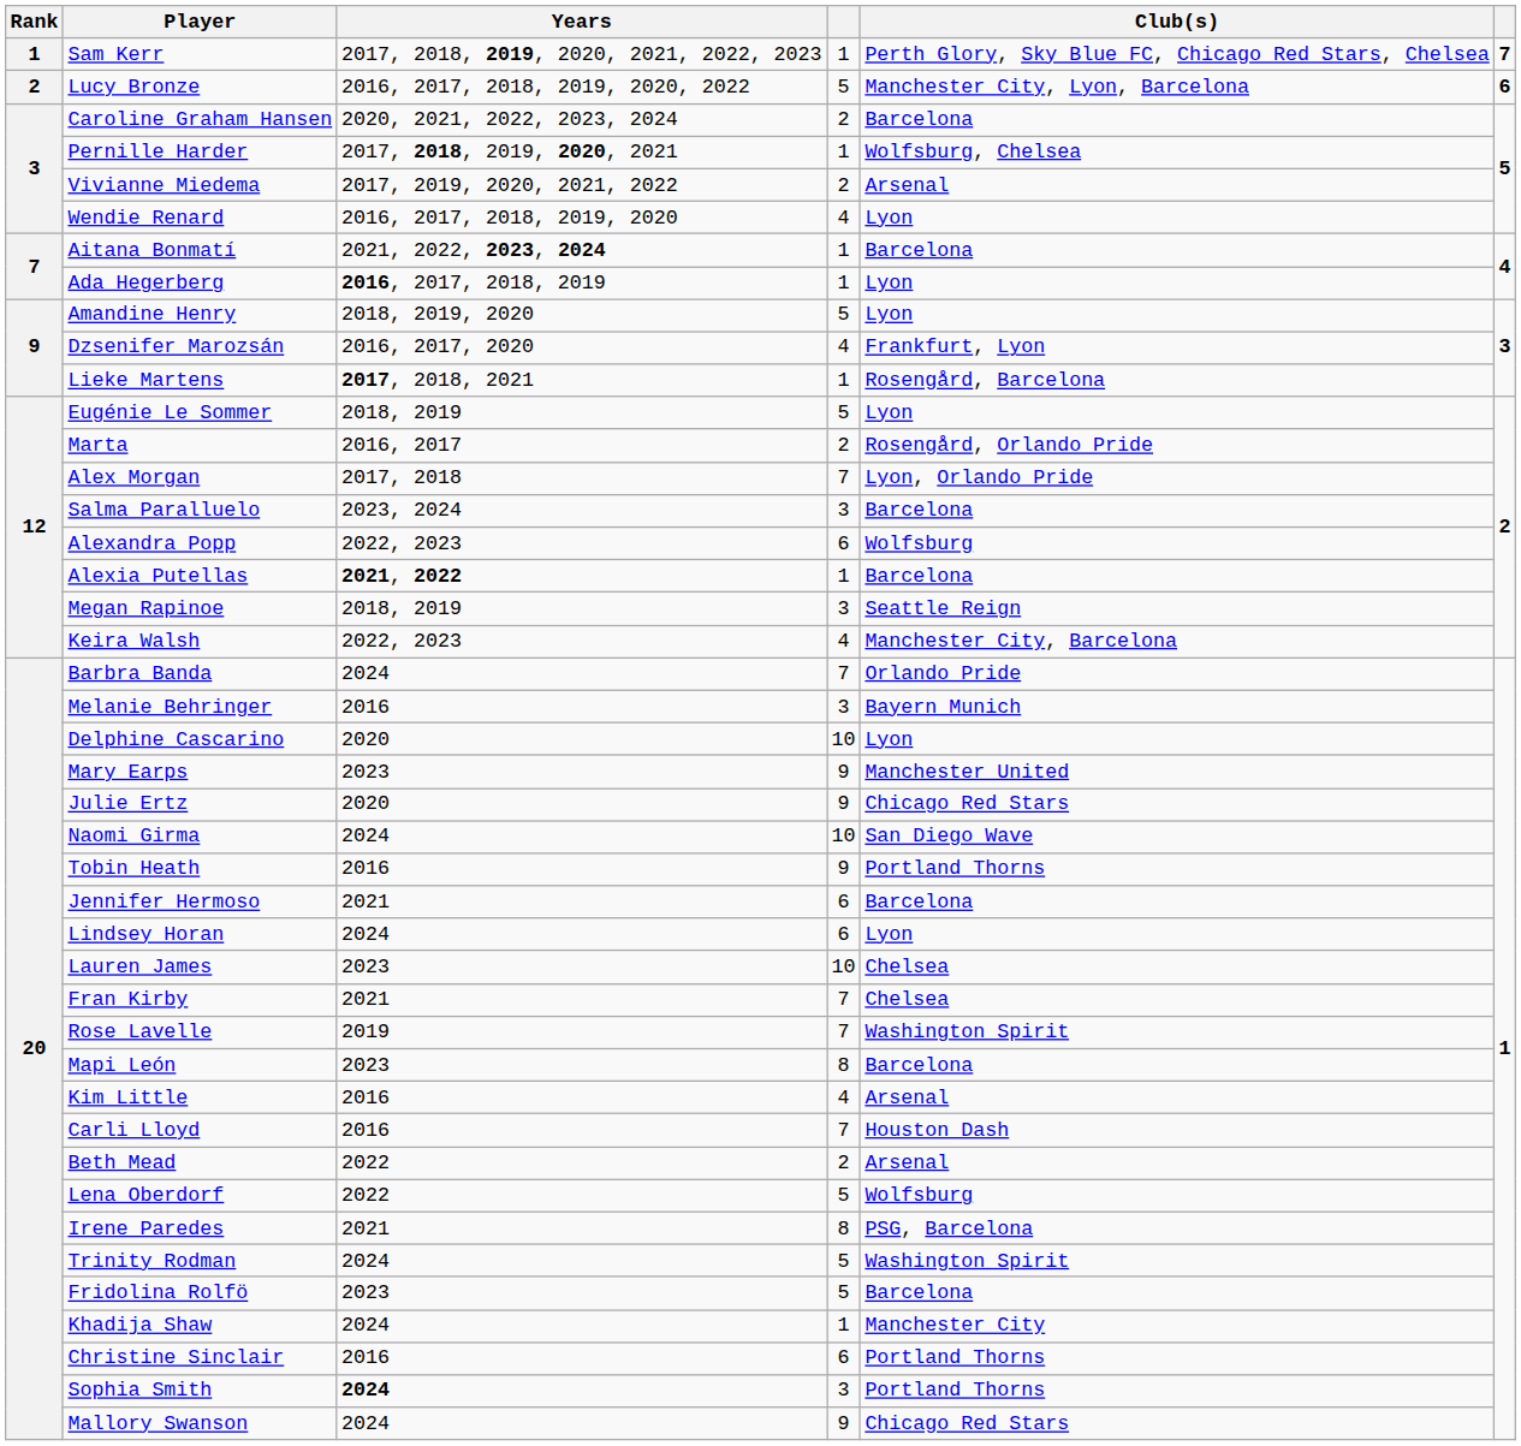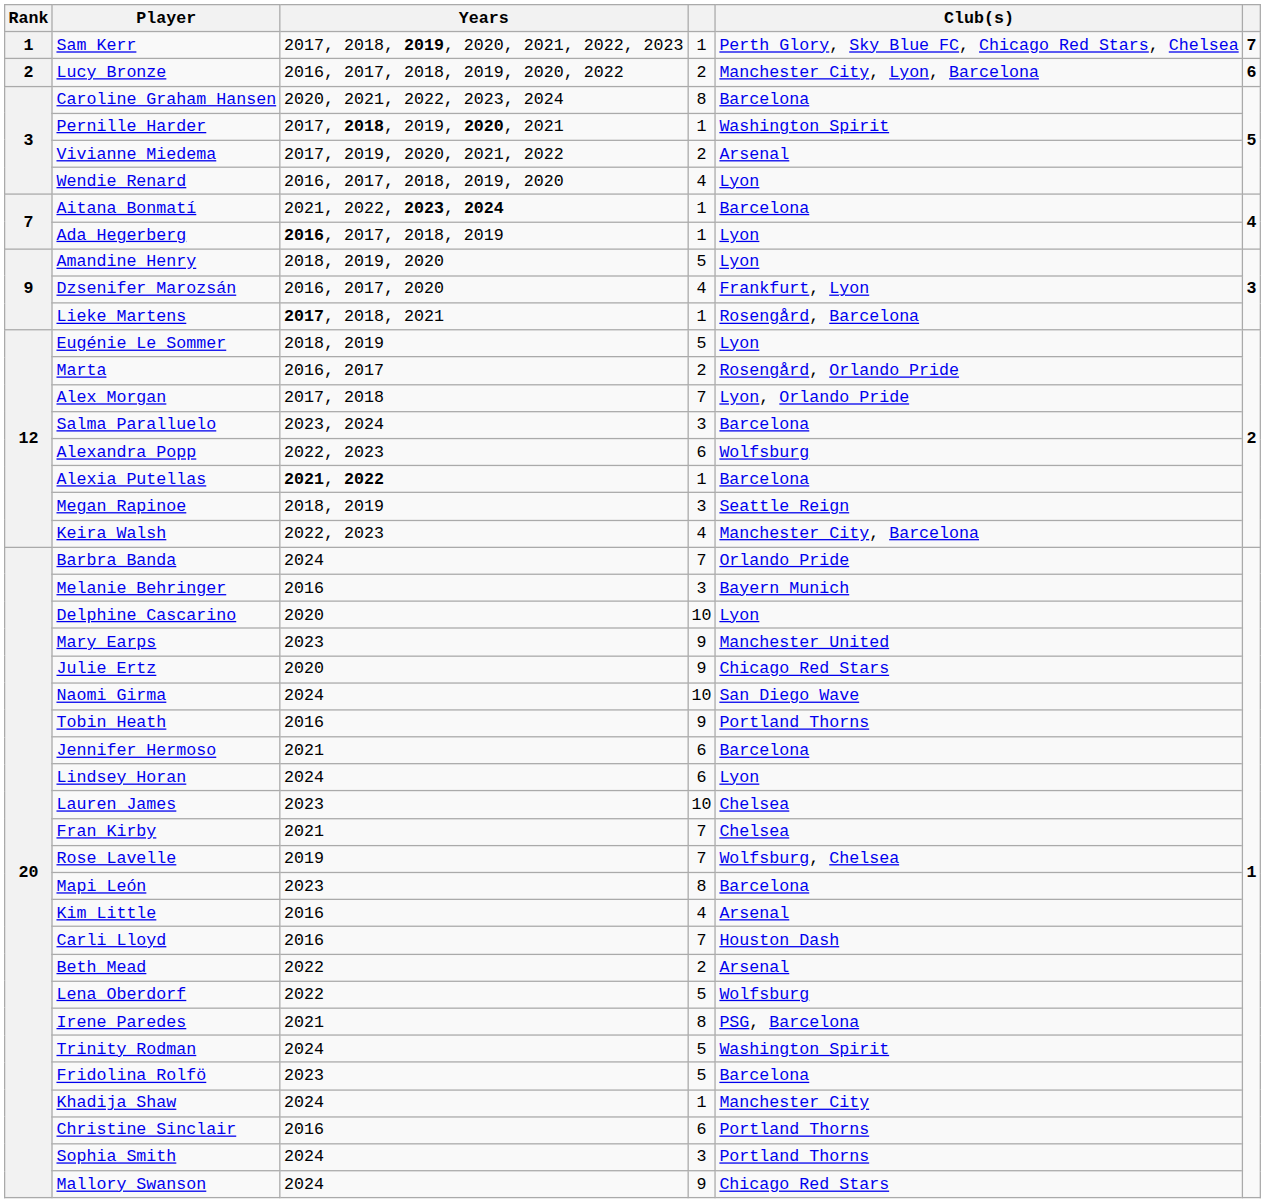 <table class="wikitable">
 <tr>
 <th>Rank</th>
 <th>Player</th>
 <th>Years</th>
 <th></th>
 <th>Club(s)</th>
 <th></th>
 </tr>
 <tr>
 <th>1</th>
 <td> <a href='#'>Sam Kerr</a></td>
 <td>2017, 2018, <strong>2019</strong>, 2020, 2021, 2022, 2023</td>
 <td style="text-align: center">1</td>
 <td><a href='#'>Perth Glory</a>, <a href='#'>Sky Blue FC</a>, <a href='#'>Chicago Red Stars</a>, <a href='#'>Chelsea</a></td>
 <td style="text-align: center"><strong>7</strong></td>
 </tr>
 <tr>
 <th rowspan="1" style="text-align: center">2</th>
 <td> <a href='#'>Lucy Bronze</a></td>
 <td>2016, 2017, 2018, 2019, 2020, 2022</td>
-<td style="text-align: center">5</td>
+<td style="text-align: center">2</td>
 <td><a href='#'>Manchester City</a>, <a href='#'>Lyon</a>, <a href='#'>Barcelona</a></td>
 <td rowspan="1" style="text-align: center"><strong>6</strong></td>
 </tr>
 <tr>
 <th rowspan="4">3</th>
 <td> <a href='#'>Caroline Graham Hansen</a></td>
 <td>2020, 2021, 2022, 2023, 2024</td>
-<td style="text-align: center">2</td>
+<td style="text-align: center">8</td>
 <td><a href='#'>Barcelona</a></td>
 <td rowspan="4" style="text-align: center"><strong>5</strong></td>
 </tr>
 <tr>
 <td> <a href='#'>Pernille Harder</a></td>
 <td>2017, <strong>2018</strong>, 2019, <strong>2020</strong>, 2021</td>
 <td style="text-align: center">1</td>
-<td><a href='#'>Wolfsburg</a>, <a href='#'>Chelsea</a></td>
+<td><a href='#'>Washington Spirit</a></td>
 </tr>
 <tr>
 <td> <a href='#'>Vivianne Miedema</a></td>
 <td>2017, 2019, 2020, 2021, 2022</td>
 <td style="text-align: center">2</td>
 <td><a href='#'>Arsenal</a></td>
 </tr>
 <tr>
 <td> <a href='#'>Wendie Renard</a></td>
 <td>2016, 2017, 2018, 2019, 2020</td>
 <td style="text-align: center">4</td>
 <td><a href='#'>Lyon</a></td>
 </tr>
 <tr>
 <th rowspan="2">7</th>
 <td> <a href='#'>Aitana Bonmatí</a></td>
 <td>2021, 2022, <strong>2023</strong>, <strong>2024</strong></td>
 <td style="text-align: center">1</td>
 <td><a href='#'>Barcelona</a></td>
 <td rowspan="2" style="text-align: center"><strong>4</strong></td>
 </tr>
 <tr>
 <td> <a href='#'>Ada Hegerberg</a></td>
 <td><strong>2016</strong>, 2017, 2018, 2019</td>
 <td style="text-align: center">1</td>
 <td><a href='#'>Lyon</a></td>
 </tr>
 <tr>
 <th rowspan="3">9</th>
 <td> <a href='#'>Amandine Henry</a></td>
 <td>2018, 2019, 2020</td>
 <td style="text-align: center">5</td>
 <td><a href='#'>Lyon</a></td>
 <td rowspan="3" style="text-align: center"><strong>3</strong></td>
 </tr>
 <tr>
 <td> <a href='#'>Dzsenifer Marozsán</a></td>
 <td>2016, 2017, 2020</td>
 <td style="text-align: center">4</td>
 <td><a href='#'>Frankfurt</a>, <a href='#'>Lyon</a></td>
 </tr>
 <tr>
 <td> <a href='#'>Lieke Martens</a></td>
 <td><strong>2017</strong>, 2018, 2021</td>
 <td style="text-align: center">1</td>
 <td><a href='#'>Rosengård</a>, <a href='#'>Barcelona</a></td>
 </tr>
 <tr>
 <th rowspan="8">12</th>
 <td> <a href='#'>Eugénie Le Sommer</a></td>
 <td>2018, 2019</td>
 <td style="text-align: center">5</td>
 <td><a href='#'>Lyon</a></td>
 <td rowspan="8" style="text-align: center"><strong>2</strong></td>
 </tr>
 <tr>
 <td> <a href='#'>Marta</a></td>
 <td>2016, 2017</td>
 <td style="text-align: center">2</td>
 <td><a href='#'>Rosengård</a>, <a href='#'>Orlando Pride</a></td>
 </tr>
 <tr>
 <td> <a href='#'>Alex Morgan</a></td>
 <td>2017, 2018</td>
 <td style="text-align: center">7</td>
 <td><a href='#'>Lyon</a>, <a href='#'>Orlando Pride</a></td>
 </tr>
 <tr>
 <td> <a href='#'>Salma Paralluelo</a></td>
 <td>2023, 2024</td>
 <td style="text-align: center">3</td>
 <td><a href='#'>Barcelona</a></td>
 </tr>
 <tr>
 <td> <a href='#'>Alexandra Popp</a></td>
 <td>2022, 2023</td>
 <td style="text-align: center">6</td>
 <td><a href='#'>Wolfsburg</a></td>
 </tr>
 <tr>
 <td> <a href='#'>Alexia Putellas</a></td>
 <td><strong>2021</strong>, <strong>2022</strong></td>
 <td style="text-align: center">1</td>
 <td><a href='#'>Barcelona</a></td>
 </tr>
 <tr>
 <td> <a href='#'>Megan Rapinoe</a></td>
 <td>2018, 2019</td>
 <td style="text-align: center">3</td>
 <td><a href='#'>Seattle Reign</a></td>
 </tr>
 <tr>
 <td> <a href='#'>Keira Walsh</a></td>
 <td>2022, 2023</td>
 <td style="text-align: center">4</td>
 <td><a href='#'>Manchester City</a>, <a href='#'>Barcelona</a></td>
 </tr>
 <tr>
 <th rowspan="24" style="text-align: center">20</th>
 <td> <a href='#'>Barbra Banda</a></td>
 <td>2024</td>
 <td style="text-align: center">7</td>
 <td><a href='#'>Orlando Pride</a></td>
 <td rowspan="24" style="text-align: center"><strong>1</strong></td>
 </tr>
 <tr>
 <td> <a href='#'>Melanie Behringer</a></td>
 <td>2016</td>
 <td style="text-align: center">3</td>
 <td><a href='#'>Bayern Munich</a></td>
 </tr>
 <tr>
 <td> <a href='#'>Delphine Cascarino</a></td>
 <td>2020</td>
 <td style="text-align: center">10</td>
 <td><a href='#'>Lyon</a></td>
 </tr>
 <tr>
 <td> <a href='#'>Mary Earps</a></td>
 <td>2023</td>
 <td style="text-align: center">9</td>
 <td><a href='#'>Manchester United</a></td>
 </tr>
 <tr>
 <td> <a href='#'>Julie Ertz</a></td>
 <td>2020</td>
 <td style="text-align: center">9</td>
 <td><a href='#'>Chicago Red Stars</a></td>
 </tr>
 <tr>
 <td> <a href='#'>Naomi Girma</a></td>
 <td>2024</td>
 <td style="text-align: center">10</td>
 <td><a href='#'>San Diego Wave</a></td>
 </tr>
 <tr>
 <td> <a href='#'>Tobin Heath</a></td>
 <td>2016</td>
 <td style="text-align: center">9</td>
 <td><a href='#'>Portland Thorns</a></td>
 </tr>
 <tr>
 <td> <a href='#'>Jennifer Hermoso</a></td>
 <td>2021</td>
 <td style="text-align: center">6</td>
 <td><a href='#'>Barcelona</a></td>
 </tr>
 <tr>
 <td> <a href='#'>Lindsey Horan</a></td>
 <td>2024</td>
 <td style="text-align: center">6</td>
 <td><a href='#'>Lyon</a></td>
 </tr>
 <tr>
 <td> <a href='#'>Lauren James</a></td>
 <td>2023</td>
 <td style="text-align: center">10</td>
 <td><a href='#'>Chelsea</a></td>
 </tr>
 <tr>
 <td> <a href='#'>Fran Kirby</a></td>
 <td>2021</td>
 <td style="text-align: center">7</td>
 <td><a href='#'>Chelsea</a></td>
 </tr>
 <tr>
 <td> <a href='#'>Rose Lavelle</a></td>
 <td>2019</td>
 <td style="text-align: center">7</td>
-<td><a href='#'>Washington Spirit</a></td>
+<td><a href='#'>Wolfsburg</a>, <a href='#'>Chelsea</a></td>
 </tr>
 <tr>
 <td> <a href='#'>Mapi León</a></td>
 <td>2023</td>
 <td style="text-align: center">8</td>
 <td><a href='#'>Barcelona</a></td>
 </tr>
 <tr>
 <td> <a href='#'>Kim Little</a></td>
 <td>2016</td>
 <td style="text-align: center">4</td>
 <td><a href='#'>Arsenal</a></td>
 </tr>
 <tr>
 <td> <a href='#'>Carli Lloyd</a></td>
 <td>2016</td>
 <td style="text-align: center">7</td>
 <td><a href='#'>Houston Dash</a></td>
 </tr>
 <tr>
 <td> <a href='#'>Beth Mead</a></td>
 <td>2022</td>
 <td style="text-align: center">2</td>
 <td><a href='#'>Arsenal</a></td>
 </tr>
 <tr>
 <td> <a href='#'>Lena Oberdorf</a></td>
 <td>2022</td>
 <td style="text-align: center">5</td>
 <td><a href='#'>Wolfsburg</a></td>
 </tr>
 <tr>
 <td> <a href='#'>Irene Paredes</a></td>
 <td>2021</td>
 <td style="text-align: center">8</td>
 <td><a href='#'>PSG</a>, <a href='#'>Barcelona</a></td>
 </tr>
 <tr>
 <td> <a href='#'>Trinity Rodman</a></td>
 <td>2024</td>
 <td style="text-align: center">5</td>
 <td><a href='#'>Washington Spirit</a></td>
 </tr>
 <tr>
 <td> <a href='#'>Fridolina Rolfö</a></td>
 <td>2023</td>
 <td style="text-align: center">5</td>
 <td><a href='#'>Barcelona</a></td>
 </tr>
 <tr>
 <td> <a href='#'>Khadija Shaw</a></td>
 <td>2024</td>
 <td style="text-align: center">1</td>
 <td><a href='#'>Manchester City</a></td>
 </tr>
 <tr>
 <td> <a href='#'>Christine Sinclair</a></td>
 <td>2016</td>
 <td style="text-align: center">6</td>
 <td><a href='#'>Portland Thorns</a></td>
 </tr>
 <tr>
 <td> <a href='#'>Sophia Smith</a></td>
-<td><strong>2024</strong></td>
+<td>2024</td>
 <td style="text-align: center">3</td>
 <td><a href='#'>Portland Thorns</a></td>
 </tr>
 <tr>
 <td> <a href='#'>Mallory Swanson</a></td>
 <td>2024</td>
 <td style="text-align: center">9</td>
 <td><a href='#'>Chicago Red Stars</a></td>
 </tr>
 </table>
